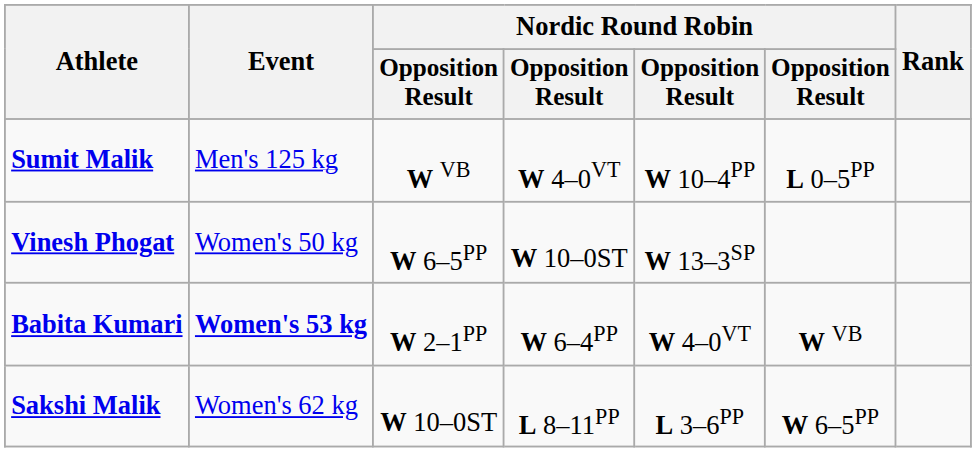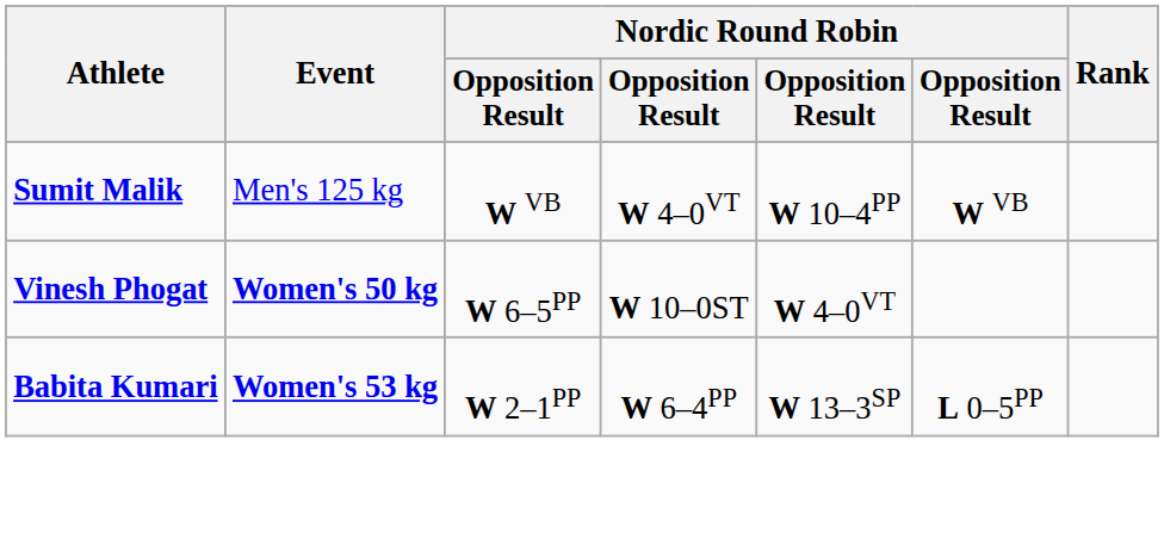 <table class=wikitable style=font-size:90%;text-align:center;>
 <tr>
 <th rowspan=2>Athlete</th>
 <th rowspan=2>Event</th>
 <th colspan=4>Nordic Round Robin</th>
 <th rowspan=2>Rank</th>
 </tr>
 <tr style="font-size: 95%">
 <th>Opposition<br>Result</th>
 <th>Opposition<br>Result</th>
 <th>Opposition<br>Result</th>
 <th>Opposition<br>Result</th>
 </tr>
 <tr>
 <td align=left><strong><a href='#'>Sumit Malik</a></strong></td>
 <td align=left><a href='#'>Men's 125 kg</a></td>
 <td><br><strong>W</strong> <sup>VB</sup></td>
 <td><br><strong>W</strong> 4–0<sup>VT</sup></td>
 <td><br><strong>W</strong> 10–4<sup>PP</sup></td>
-<td><br><strong>L</strong> 0–5<sup>PP</sup></td>
+<td><br><strong>W</strong> <sup>VB</sup></td>
 <td></td>
 </tr>
 <tr>
 <td align=left><strong><a href='#'>Vinesh Phogat</a></strong></td>
-<td align=left><a href='#'>Women's 50 kg</a></td>
+<td align=left><strong><a href='#'>Women's 50 kg</a></strong></td>
 <td><br><strong>W</strong> 6–5<sup>PP</sup></td>
 <td><br><strong>W</strong> 10–0ST</td>
-<td><br><strong>W</strong> 13–3<sup>SP</sup></td>
+<td><br><strong>W</strong> 4–0<sup>VT</sup></td>
 <td></td>
 <td></td>
 </tr>
 <tr>
 <td align=left><strong><a href='#'>Babita Kumari</a></strong></td>
 <td align=left><strong><a href='#'>Women's 53 kg</a></strong></td>
 <td><br><strong>W</strong> 2–1<sup>PP</sup></td>
 <td><br><strong>W</strong> 6–4<sup>PP</sup></td>
-<td><br><strong>W</strong> 4–0<sup>VT</sup></td>
-<td><br><strong>W</strong> <sup>VB</sup></td>
-<td></td>
-</tr>
-<tr>
-<td align=left><strong><a href='#'>Sakshi Malik</a></strong></td>
-<td align=left><a href='#'>Women's 62 kg</a></td>
-<td><br><strong>W</strong> 10–0ST</td>
-<td><br><strong>L</strong> 8–11<sup>PP</sup></td>
-<td><br><strong>L</strong> 3–6<sup>PP</sup></td>
-<td><br><strong>W</strong> 6–5<sup>PP</sup></td>
+<td><br><strong>W</strong> 13–3<sup>SP</sup></td>
+<td><br><strong>L</strong> 0–5<sup>PP</sup></td>
 <td></td>
 </tr>
 </table>
